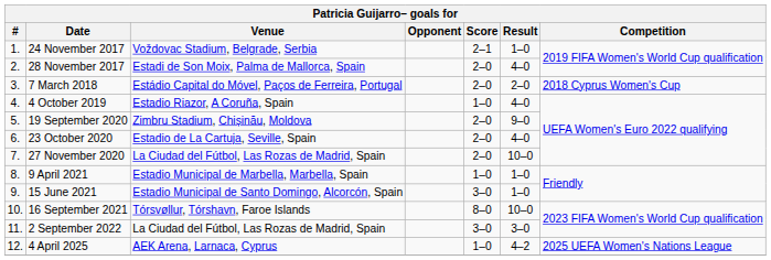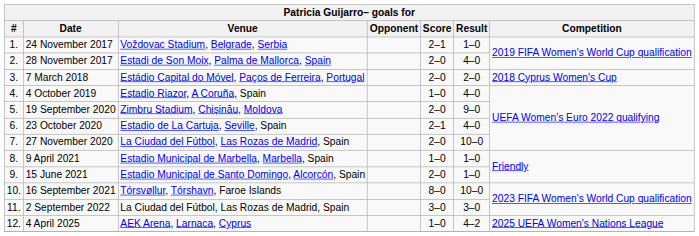 <table class="wikitable collapsible">
 <tr>
 <th colspan="7">Patricia Guijarro– goals for </th>
 </tr>
 <tr>
 <th>#</th>
 <th>Date</th>
 <th>Venue</th>
 <th>Opponent</th>
 <th>Score</th>
 <th>Result</th>
 <th>Competition</th>
 </tr>
 <tr>
 <td align="center">1.</td>
 <td>24 November 2017</td>
 <td><a href='#'>Voždovac Stadium</a>, <a href='#'>Belgrade</a>, <a href='#'>Serbia</a></td>
 <td></td>
 <td align=center>2–1</td>
 <td align="center">1–0</td>
 <td rowspan=2><a href='#'>2019 FIFA Women's World Cup qualification</a></td>
 </tr>
 <tr>
 <td align="center">2.</td>
 <td>28 November 2017</td>
 <td><a href='#'>Estadi de Son Moix</a>, <a href='#'>Palma de Mallorca</a>, <a href='#'>Spain</a></td>
 <td></td>
 <td align=center>2–0</td>
 <td align=center>4–0</td>
 </tr>
 <tr>
 <td align="center">3.</td>
 <td>7 March 2018</td>
 <td><a href='#'>Estádio Capital do Móvel</a>, <a href='#'>Paços de Ferreira</a>, <a href='#'>Portugal</a></td>
 <td></td>
 <td align=center>2–0</td>
 <td align=center>2–0</td>
 <td><a href='#'>2018 Cyprus Women's Cup</a></td>
 </tr>
 <tr>
 <td align="center">4.</td>
 <td>4 October 2019</td>
 <td><a href='#'>Estadio Riazor</a>, <a href='#'>A Coruña</a>, Spain</td>
 <td></td>
 <td align=center>1–0</td>
 <td align=center>4–0</td>
 <td rowspan="4"><a href='#'>UEFA Women's Euro 2022 qualifying</a></td>
 </tr>
 <tr>
 <td align="center">5.</td>
 <td>19 September 2020</td>
 <td><a href='#'>Zimbru Stadium</a>, <a href='#'>Chișinău</a>, <a href='#'>Moldova</a></td>
 <td></td>
 <td align=center>2–0</td>
 <td align=center>9–0</td>
 </tr>
 <tr>
 <td align="center">6.</td>
 <td>23 October 2020</td>
 <td><a href='#'>Estadio de La Cartuja</a>, <a href='#'>Seville</a>, Spain</td>
 <td></td>
-<td align=center>2–0</td>
+<td align=center>2–1</td>
 <td align=center>4–0</td>
 </tr>
 <tr>
 <td align="center">7.</td>
 <td>27 November 2020</td>
 <td><a href='#'>La Ciudad del Fútbol</a>, <a href='#'>Las Rozas de Madrid</a>, Spain</td>
 <td></td>
 <td align=center>2–0</td>
 <td align="center">10–0</td>
 </tr>
 <tr>
 <td align="center">8.</td>
 <td>9 April 2021</td>
 <td><a href='#'>Estadio Municipal de Marbella</a>, <a href='#'>Marbella</a>, Spain</td>
 <td></td>
 <td align="center">1–0</td>
 <td align="center">1–0</td>
 <td rowspan=2><a href='#'>Friendly</a></td>
 </tr>
 <tr>
 <td align="center">9.</td>
 <td>15 June 2021</td>
 <td><a href='#'>Estadio Municipal de Santo Domingo</a>, <a href='#'>Alcorcón</a>, Spain</td>
 <td></td>
-<td align=center>3–0</td>
+<td align="center">2–0</td>
 <td align="center">1–0</td>
 </tr>
 <tr>
 <td align="center">10.</td>
 <td>16 September 2021</td>
 <td><a href='#'>Tórsvøllur</a>, <a href='#'>Tórshavn</a>, Faroe Islands</td>
 <td></td>
 <td align=center>8–0</td>
 <td align=center>10–0</td>
 <td rowspan=2><a href='#'>2023 FIFA Women's World Cup qualification</a></td>
 </tr>
 <tr>
 <td align="center">11.</td>
 <td>2 September 2022</td>
 <td>La Ciudad del Fútbol, Las Rozas de Madrid, Spain</td>
 <td></td>
 <td align=center>3–0</td>
 <td align=center>3–0</td>
 </tr>
 <tr>
 <td align="center">12.</td>
 <td>4 April 2025</td>
 <td><a href='#'>AEK Arena</a>, <a href='#'>Larnaca</a>, <a href='#'>Cyprus</a></td>
 <td></td>
 <td align=center>1–0</td>
 <td align=center>4–2</td>
 <td><a href='#'>2025 UEFA Women's Nations League</a></td>
 </tr>
 <tr>
 </tr>
 </table>
